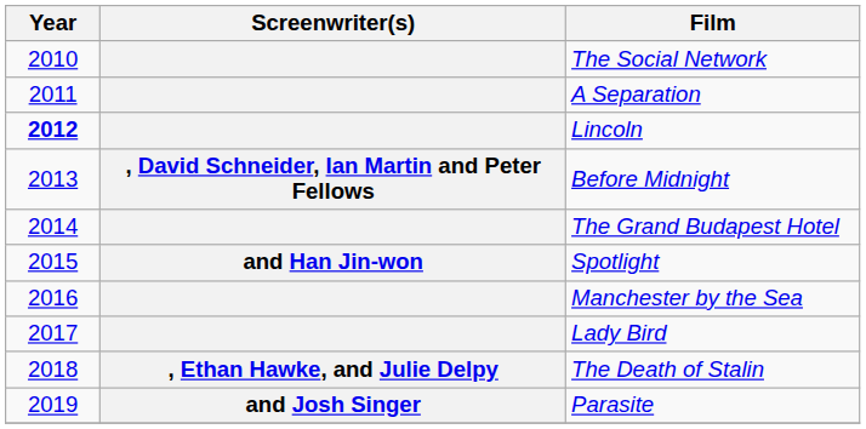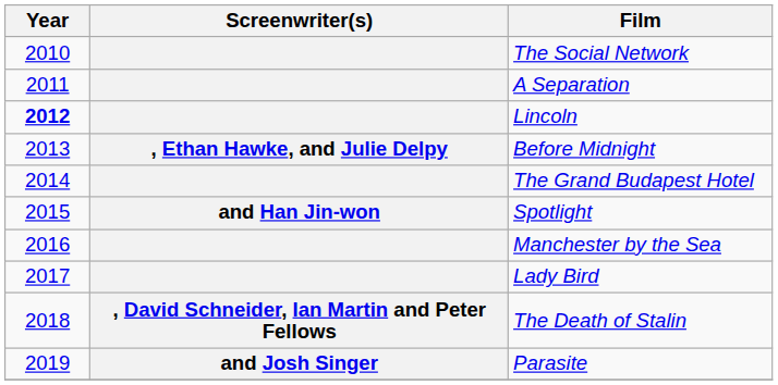 <table class="sortable wikitable plainrowheaders">
 <tr>
 <th scope="col" width=70>Year</th>
 <th scope="col" width=410>Screenwriter(s)</th>
 <th scope="col" width=250>Film</th>
 </tr>
 <tr>
 <td style="text-align:center;"><a href='#'>2010</a></td>
 <th scope=row></th>
 <td><em><a href='#'>The Social Network</a></em></td>
 </tr>
 <tr>
 <td style="text-align:center;"><a href='#'>2011</a></td>
 <th scope=row></th>
 <td><em><a href='#'>A Separation</a></em></td>
 </tr>
 <tr>
 <td style="text-align:center;"><strong><a href='#'>2012</a></strong></td>
 <th scope=row></th>
 <td><em><a href='#'>Lincoln</a></em></td>
 </tr>
 <tr>
 <td style="text-align:center;"><a href='#'>2013</a></td>
-<th scope=row>, <a href='#'>David Schneider</a>, <a href='#'>Ian Martin</a> and Peter Fellows</th>
+<th scope=row>, <a href='#'>Ethan Hawke</a>, and <a href='#'>Julie Delpy</a></th>
 <td><em><a href='#'>Before Midnight</a></em></td>
 </tr>
 <tr>
 <td style="text-align:center;"><a href='#'>2014</a></td>
 <th scope=row></th>
 <td><em><a href='#'>The Grand Budapest Hotel</a></em></td>
 </tr>
 <tr>
 <td style="text-align:center;"><a href='#'>2015</a></td>
 <th scope=row> and <a href='#'>Han Jin-won</a></th>
 <td><em><a href='#'>Spotlight</a></em></td>
 </tr>
 <tr>
 <td style="text-align:center;"><a href='#'>2016</a></td>
 <th scope=row></th>
 <td><em><a href='#'>Manchester by the Sea</a></em></td>
 </tr>
 <tr>
 <td style="text-align:center;"><a href='#'>2017</a></td>
 <th scope=row></th>
 <td><em><a href='#'>Lady Bird</a></em></td>
 </tr>
 <tr>
 <td style="text-align:center;"><a href='#'>2018</a></td>
-<th scope=row>, <a href='#'>Ethan Hawke</a>, and <a href='#'>Julie Delpy</a></th>
+<th scope=row>, <a href='#'>David Schneider</a>, <a href='#'>Ian Martin</a> and Peter Fellows</th>
 <td><em><a href='#'>The Death of Stalin</a></em></td>
 </tr>
 <tr>
 <td style="text-align:center;"><a href='#'>2019</a></td>
 <th scope=row> and <a href='#'>Josh Singer</a></th>
 <td><em><a href='#'>Parasite</a></em></td>
 </tr>
 <tr>
 </tr>
 </table>
